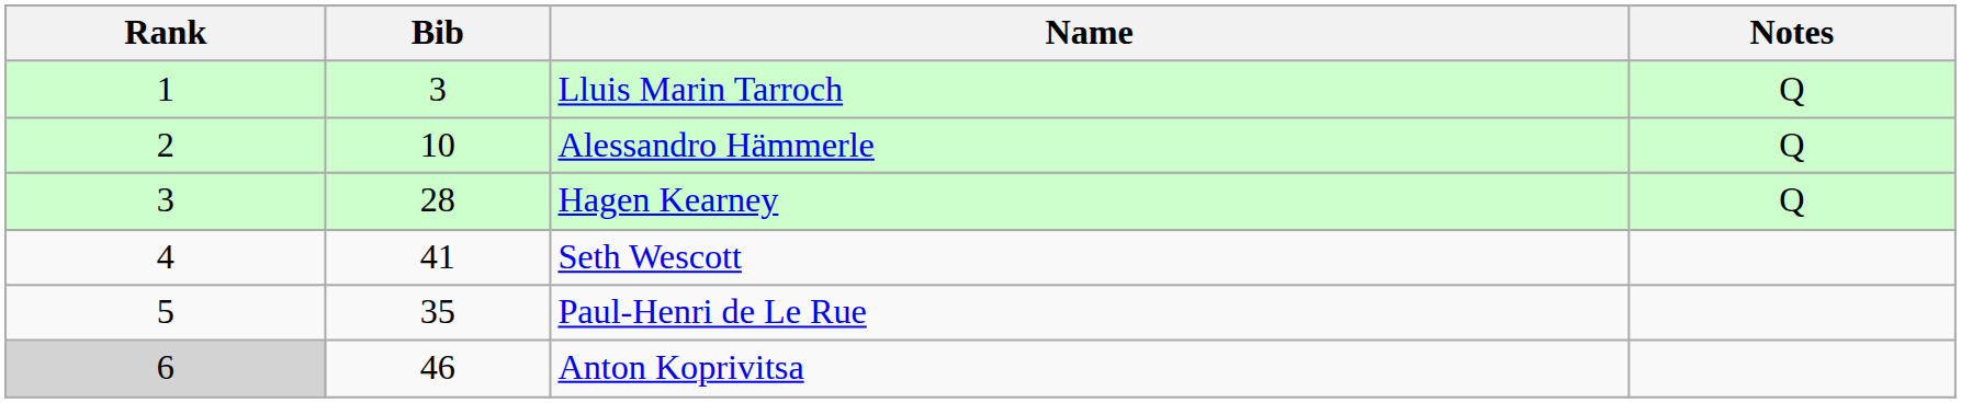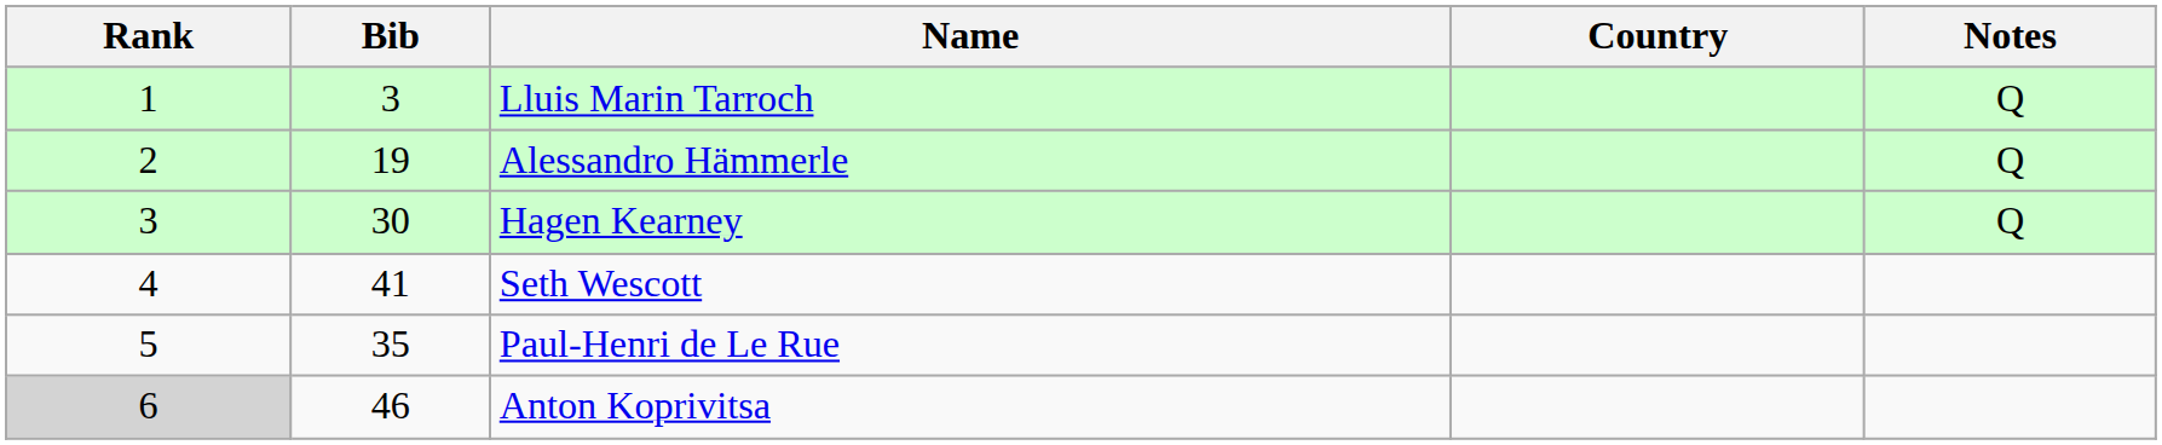 <table class="wikitable" style="text-align:center;" width=70%>
 <tr>
 <th>Rank</th>
 <th>Bib</th>
 <th>Name</th>
+<th>Country</th>
 <th>Notes</th>
 </tr>
 <tr bgcolor="#ccffcc">
 <td>1</td>
 <td>3</td>
 <td align=left><a href='#'>Lluis Marin Tarroch</a></td>
+<td align=left></td>
 <td>Q</td>
 </tr>
 <tr bgcolor="#ccffcc">
 <td>2</td>
-<td>10</td>
+<td>19</td>
 <td align=left><a href='#'>Alessandro Hämmerle</a></td>
+<td align=left></td>
 <td>Q</td>
 </tr>
 <tr bgcolor="#ccffcc">
 <td>3</td>
-<td>28</td>
+<td>30</td>
 <td align=left><a href='#'>Hagen Kearney</a></td>
+<td align=left></td>
 <td>Q</td>
 </tr>
 <tr>
 <td>4</td>
 <td>41</td>
 <td align=left><a href='#'>Seth Wescott</a></td>
+<td align=left></td>
 <td></td>
 </tr>
 <tr>
 <td>5</td>
 <td>35</td>
 <td align=left><a href='#'>Paul-Henri de Le Rue</a></td>
+<td align=left></td>
 <td></td>
 </tr>
 <tr>
 <td style="background: lightgrey;">6</td>
 <td>46</td>
 <td align=left><a href='#'>Anton Koprivitsa</a></td>
+<td align=left></td>
 <td></td>
 </tr>
 </table>
